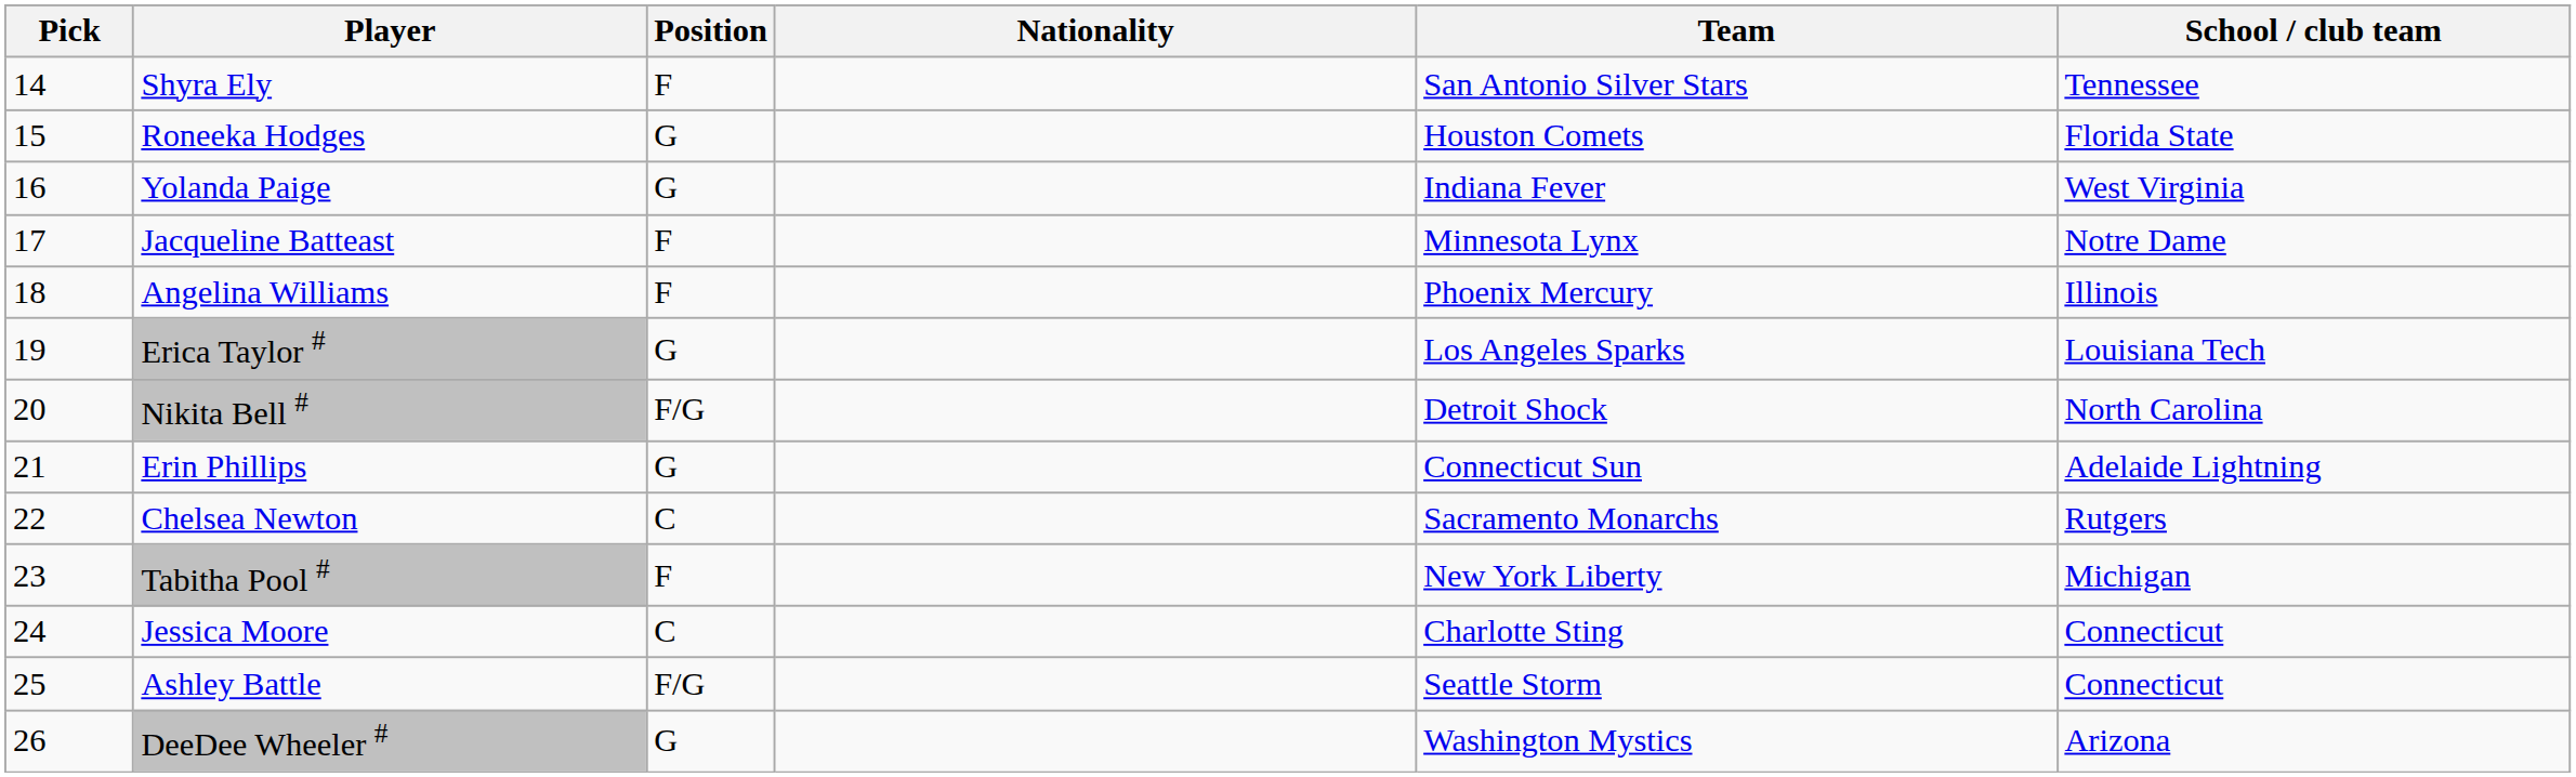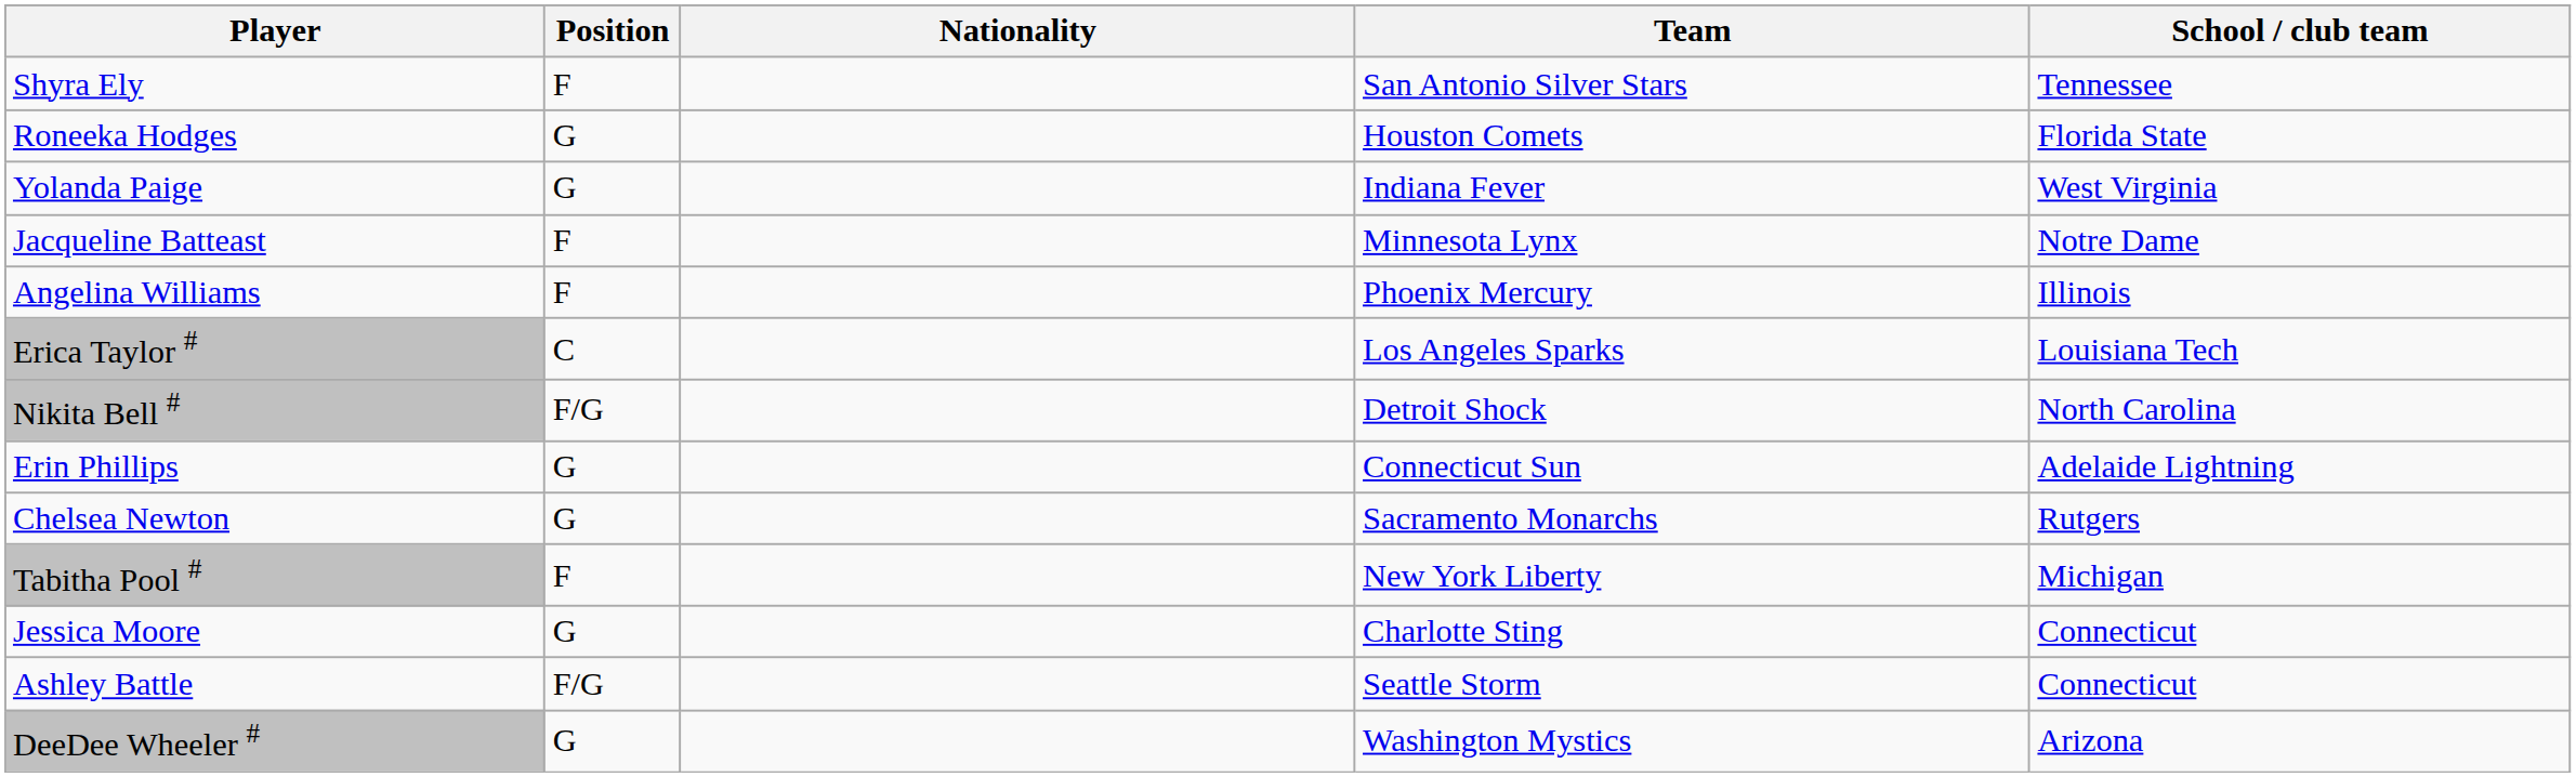 <table class="wikitable sortable">
 <tr>
-<th style="width:5%;">Pick</th>
 <th style="width:20%;">Player</th>
 <th style="width:5%;">Position</th>
 <th style="width:25%;">Nationality</th>
 <th style="width:25%;">Team</th>
 <th style="width:20%;">School / club team</th>
 </tr>
 <tr>
-<td>14</td>
 <td><a href='#'>Shyra Ely</a></td>
 <td>F</td>
 <td></td>
 <td><a href='#'>San Antonio Silver Stars</a></td>
 <td><a href='#'>Tennessee</a></td>
 </tr>
 <tr>
-<td>15</td>
 <td><a href='#'>Roneeka Hodges</a></td>
 <td>G</td>
 <td></td>
 <td><a href='#'>Houston Comets</a></td>
 <td><a href='#'>Florida State</a></td>
 </tr>
 <tr>
-<td>16</td>
 <td><a href='#'>Yolanda Paige</a></td>
 <td>G</td>
 <td></td>
 <td><a href='#'>Indiana Fever</a></td>
 <td><a href='#'>West Virginia</a></td>
 </tr>
 <tr>
-<td>17</td>
 <td><a href='#'>Jacqueline Batteast</a></td>
 <td>F</td>
 <td></td>
 <td><a href='#'>Minnesota Lynx</a> </td>
 <td><a href='#'>Notre Dame</a></td>
 </tr>
 <tr>
-<td>18</td>
 <td><a href='#'>Angelina Williams</a></td>
 <td>F</td>
 <td></td>
 <td><a href='#'>Phoenix Mercury</a></td>
 <td><a href='#'>Illinois</a></td>
 </tr>
 <tr>
-<td>19</td>
 <td bgcolor=#C0C0C0>Erica Taylor <sup>#</sup></td>
-<td>G</td>
+<td>C</td>
 <td></td>
 <td><a href='#'>Los Angeles Sparks</a></td>
 <td><a href='#'>Louisiana Tech</a></td>
 </tr>
 <tr>
-<td>20</td>
 <td bgcolor=#C0C0C0>Nikita Bell <sup>#</sup></td>
 <td>F/G</td>
 <td></td>
 <td><a href='#'>Detroit Shock</a></td>
 <td><a href='#'>North Carolina</a></td>
 </tr>
 <tr>
-<td>21</td>
 <td><a href='#'>Erin Phillips</a></td>
 <td>G</td>
 <td></td>
 <td><a href='#'>Connecticut Sun</a></td>
 <td><a href='#'>Adelaide Lightning</a> </td>
 </tr>
 <tr>
-<td>22</td>
 <td><a href='#'>Chelsea Newton</a></td>
-<td>C</td>
+<td>G</td>
 <td></td>
 <td><a href='#'>Sacramento Monarchs</a></td>
 <td><a href='#'>Rutgers</a></td>
 </tr>
 <tr>
-<td>23</td>
 <td bgcolor=#C0C0C0>Tabitha Pool <sup>#</sup></td>
 <td>F</td>
 <td></td>
 <td><a href='#'>New York Liberty</a></td>
 <td><a href='#'>Michigan</a></td>
 </tr>
 <tr>
-<td>24</td>
 <td><a href='#'>Jessica Moore</a></td>
-<td>C</td>
+<td>G</td>
 <td></td>
 <td><a href='#'>Charlotte Sting</a></td>
 <td><a href='#'>Connecticut</a></td>
 </tr>
 <tr>
-<td>25</td>
 <td><a href='#'>Ashley Battle</a></td>
 <td>F/G</td>
 <td></td>
 <td><a href='#'>Seattle Storm</a></td>
 <td><a href='#'>Connecticut</a></td>
 </tr>
 <tr>
-<td>26</td>
 <td bgcolor=#C0C0C0>DeeDee Wheeler <sup>#</sup></td>
 <td>G</td>
 <td></td>
 <td><a href='#'>Washington Mystics</a></td>
 <td><a href='#'>Arizona</a></td>
 </tr>
 </table>
